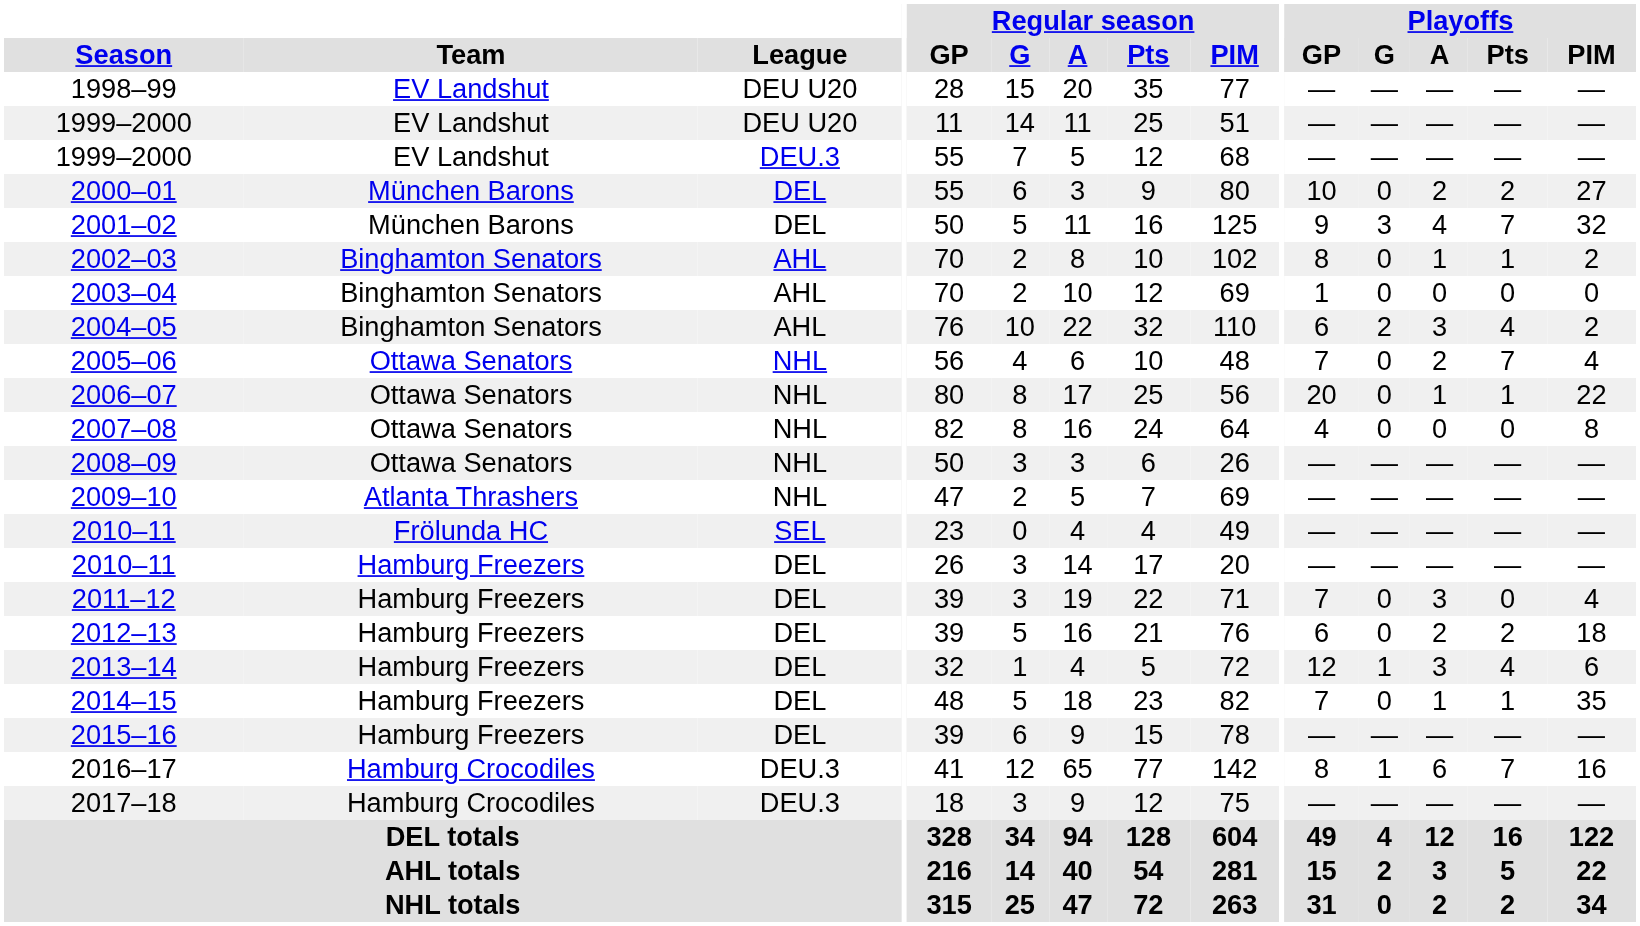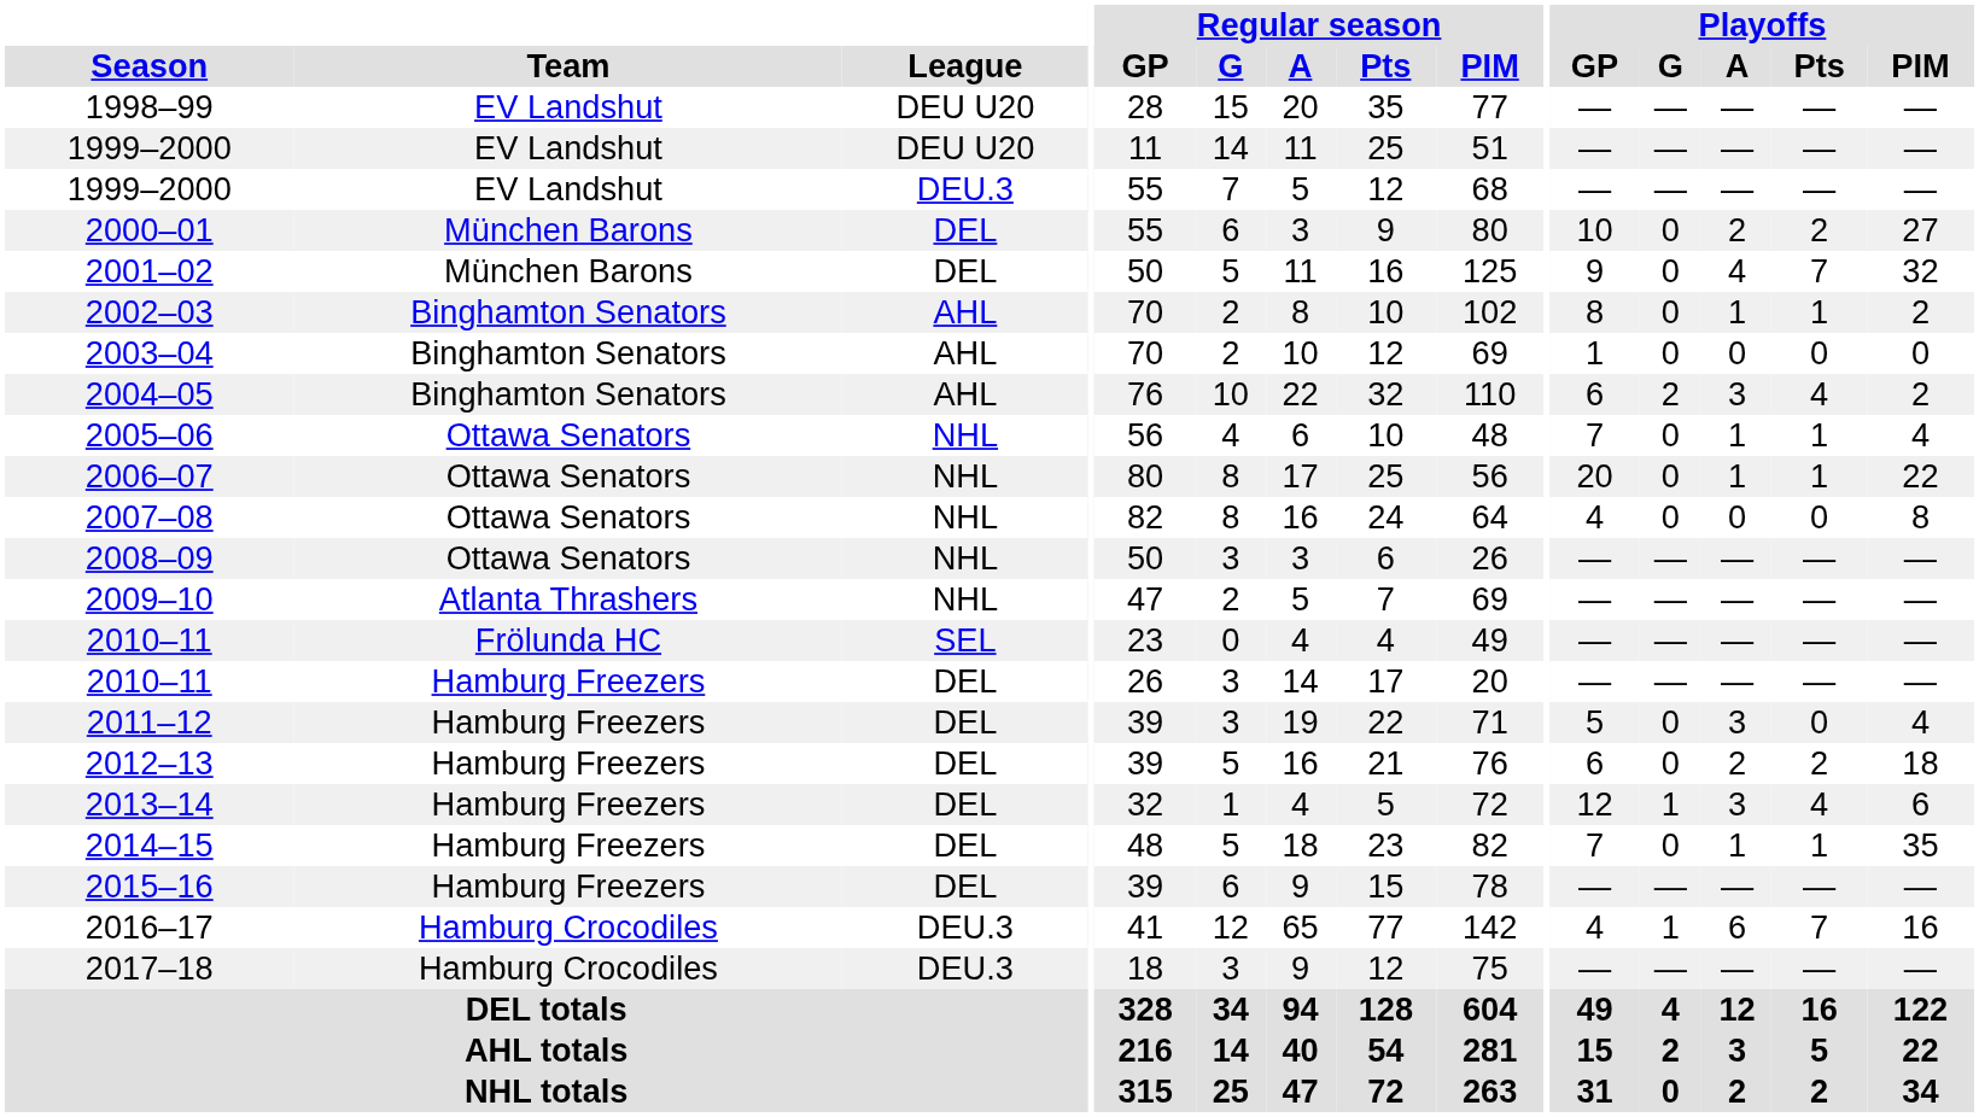 <table border="0" cellpadding="1" cellspacing="0" style="text-align:center; width:60em">
 <tr bgcolor="#e0e0e0">
 <th colspan="3" bgcolor="#ffffff"></th>
 <th rowspan="99" bgcolor="#ffffff"></th>
 <th colspan="5"><a href='#'>Regular season</a></th>
 <th rowspan="99" bgcolor="#ffffff"></th>
 <th colspan="5"><a href='#'>Playoffs</a></th>
 </tr>
 <tr bgcolor="#e0e0e0">
 <th><a href='#'>Season</a></th>
 <th>Team</th>
 <th>League</th>
 <th>GP</th>
 <th><a href='#'>G</a></th>
 <th><a href='#'>A</a></th>
 <th><a href='#'>Pts</a></th>
 <th><a href='#'>PIM</a></th>
 <th>GP</th>
 <th>G</th>
 <th>A</th>
 <th>Pts</th>
 <th>PIM</th>
 </tr>
 <tr>
 <td>1998–99</td>
 <td><a href='#'>EV Landshut</a></td>
 <td>DEU U20</td>
 <td>28</td>
 <td>15</td>
 <td>20</td>
 <td>35</td>
 <td>77</td>
 <td>—</td>
 <td>—</td>
 <td>—</td>
 <td>—</td>
 <td>—</td>
 </tr>
 <tr bgcolor="#f0f0f0">
 <td>1999–2000</td>
 <td>EV Landshut</td>
 <td>DEU U20</td>
 <td>11</td>
 <td>14</td>
 <td>11</td>
 <td>25</td>
 <td>51</td>
 <td>—</td>
 <td>—</td>
 <td>—</td>
 <td>—</td>
 <td>—</td>
 </tr>
 <tr>
 <td>1999–2000</td>
 <td>EV Landshut</td>
 <td><a href='#'>DEU.3</a></td>
 <td>55</td>
 <td>7</td>
 <td>5</td>
 <td>12</td>
 <td>68</td>
 <td>—</td>
 <td>—</td>
 <td>—</td>
 <td>—</td>
 <td>—</td>
 </tr>
 <tr bgcolor="#f0f0f0">
 <td><a href='#'>2000–01</a></td>
 <td><a href='#'>München Barons</a></td>
 <td><a href='#'>DEL</a></td>
 <td>55</td>
 <td>6</td>
 <td>3</td>
 <td>9</td>
 <td>80</td>
 <td>10</td>
 <td>0</td>
 <td>2</td>
 <td>2</td>
 <td>27</td>
 </tr>
 <tr>
 <td><a href='#'>2001–02</a></td>
 <td>München Barons</td>
 <td>DEL</td>
 <td>50</td>
 <td>5</td>
 <td>11</td>
 <td>16</td>
 <td>125</td>
 <td>9</td>
-<td>3</td>
+<td>0</td>
 <td>4</td>
 <td>7</td>
 <td>32</td>
 </tr>
 <tr bgcolor="#f0f0f0">
 <td><a href='#'>2002–03</a></td>
 <td><a href='#'>Binghamton Senators</a></td>
 <td><a href='#'>AHL</a></td>
 <td>70</td>
 <td>2</td>
 <td>8</td>
 <td>10</td>
 <td>102</td>
 <td>8</td>
 <td>0</td>
 <td>1</td>
 <td>1</td>
 <td>2</td>
 </tr>
 <tr>
 <td><a href='#'>2003–04</a></td>
 <td>Binghamton Senators</td>
 <td>AHL</td>
 <td>70</td>
 <td>2</td>
 <td>10</td>
 <td>12</td>
 <td>69</td>
 <td>1</td>
 <td>0</td>
 <td>0</td>
 <td>0</td>
 <td>0</td>
 </tr>
 <tr bgcolor="#f0f0f0">
 <td><a href='#'>2004–05</a></td>
 <td>Binghamton Senators</td>
 <td>AHL</td>
 <td>76</td>
 <td>10</td>
 <td>22</td>
 <td>32</td>
 <td>110</td>
 <td>6</td>
 <td>2</td>
 <td>3</td>
 <td>4</td>
 <td>2</td>
 </tr>
 <tr>
 <td><a href='#'>2005–06</a></td>
 <td><a href='#'>Ottawa Senators</a></td>
 <td><a href='#'>NHL</a></td>
 <td>56</td>
 <td>4</td>
 <td>6</td>
 <td>10</td>
 <td>48</td>
 <td>7</td>
 <td>0</td>
-<td>2</td>
-<td>7</td>
+<td>1</td>
+<td>1</td>
 <td>4</td>
 </tr>
 <tr bgcolor="#f0f0f0">
 <td><a href='#'>2006–07</a></td>
 <td>Ottawa Senators</td>
 <td>NHL</td>
 <td>80</td>
 <td>8</td>
 <td>17</td>
 <td>25</td>
 <td>56</td>
 <td>20</td>
 <td>0</td>
 <td>1</td>
 <td>1</td>
 <td>22</td>
 </tr>
 <tr>
 <td><a href='#'>2007–08</a></td>
 <td>Ottawa Senators</td>
 <td>NHL</td>
 <td>82</td>
 <td>8</td>
 <td>16</td>
 <td>24</td>
 <td>64</td>
 <td>4</td>
 <td>0</td>
 <td>0</td>
 <td>0</td>
 <td>8</td>
 </tr>
 <tr bgcolor="#f0f0f0">
 <td><a href='#'>2008–09</a></td>
 <td>Ottawa Senators</td>
 <td>NHL</td>
 <td>50</td>
 <td>3</td>
 <td>3</td>
 <td>6</td>
 <td>26</td>
 <td>—</td>
 <td>—</td>
 <td>—</td>
 <td>—</td>
 <td>—</td>
 </tr>
 <tr>
 <td><a href='#'>2009–10</a></td>
 <td><a href='#'>Atlanta Thrashers</a></td>
 <td>NHL</td>
 <td>47</td>
 <td>2</td>
 <td>5</td>
 <td>7</td>
 <td>69</td>
 <td>—</td>
 <td>—</td>
 <td>—</td>
 <td>—</td>
 <td>—</td>
 </tr>
 <tr bgcolor="#f0f0f0">
 <td><a href='#'>2010–11</a></td>
 <td><a href='#'>Frölunda HC</a></td>
 <td><a href='#'>SEL</a></td>
 <td>23</td>
 <td>0</td>
 <td>4</td>
 <td>4</td>
 <td>49</td>
 <td>—</td>
 <td>—</td>
 <td>—</td>
 <td>—</td>
 <td>—</td>
 </tr>
 <tr>
 <td><a href='#'>2010–11</a></td>
 <td><a href='#'>Hamburg Freezers</a></td>
 <td>DEL</td>
 <td>26</td>
 <td>3</td>
 <td>14</td>
 <td>17</td>
 <td>20</td>
 <td>—</td>
 <td>—</td>
 <td>—</td>
 <td>—</td>
 <td>—</td>
 </tr>
 <tr bgcolor="#f0f0f0">
 <td><a href='#'>2011–12</a></td>
 <td>Hamburg Freezers</td>
 <td>DEL</td>
 <td>39</td>
 <td>3</td>
 <td>19</td>
 <td>22</td>
 <td>71</td>
-<td>7</td>
+<td>5</td>
 <td>0</td>
 <td>3</td>
 <td>0</td>
 <td>4</td>
 </tr>
 <tr>
 <td><a href='#'>2012–13</a></td>
 <td>Hamburg Freezers</td>
 <td>DEL</td>
 <td>39</td>
 <td>5</td>
 <td>16</td>
 <td>21</td>
 <td>76</td>
 <td>6</td>
 <td>0</td>
 <td>2</td>
 <td>2</td>
 <td>18</td>
 </tr>
 <tr bgcolor="#f0f0f0">
 <td><a href='#'>2013–14</a></td>
 <td>Hamburg Freezers</td>
 <td>DEL</td>
 <td>32</td>
 <td>1</td>
 <td>4</td>
 <td>5</td>
 <td>72</td>
 <td>12</td>
 <td>1</td>
 <td>3</td>
 <td>4</td>
 <td>6</td>
 </tr>
 <tr>
 <td><a href='#'>2014–15</a></td>
 <td>Hamburg Freezers</td>
 <td>DEL</td>
 <td>48</td>
 <td>5</td>
 <td>18</td>
 <td>23</td>
 <td>82</td>
 <td>7</td>
 <td>0</td>
 <td>1</td>
 <td>1</td>
 <td>35</td>
 </tr>
 <tr bgcolor="#f0f0f0">
 <td><a href='#'>2015–16</a></td>
 <td>Hamburg Freezers</td>
 <td>DEL</td>
 <td>39</td>
 <td>6</td>
 <td>9</td>
 <td>15</td>
 <td>78</td>
 <td>—</td>
 <td>—</td>
 <td>—</td>
 <td>—</td>
 <td>—</td>
 </tr>
 <tr>
 <td>2016–17</td>
 <td><a href='#'>Hamburg Crocodiles</a></td>
 <td>DEU.3</td>
 <td>41</td>
 <td>12</td>
 <td>65</td>
 <td>77</td>
 <td>142</td>
-<td>8</td>
+<td>4</td>
 <td>1</td>
 <td>6</td>
 <td>7</td>
 <td>16</td>
 </tr>
 <tr bgcolor="#f0f0f0">
 <td>2017–18</td>
 <td>Hamburg Crocodiles</td>
 <td>DEU.3</td>
 <td>18</td>
 <td>3</td>
 <td>9</td>
 <td>12</td>
 <td>75</td>
 <td>—</td>
 <td>—</td>
 <td>—</td>
 <td>—</td>
 <td>—</td>
 </tr>
 <tr bgcolor="#e0e0e0">
 <th colspan="3">DEL totals</th>
 <th>328</th>
 <th>34</th>
 <th>94</th>
 <th>128</th>
 <th>604</th>
 <th>49</th>
 <th>4</th>
 <th>12</th>
 <th>16</th>
 <th>122</th>
 </tr>
 <tr bgcolor="#e0e0e0">
 <th colspan="3">AHL totals</th>
 <th>216</th>
 <th>14</th>
 <th>40</th>
 <th>54</th>
 <th>281</th>
 <th>15</th>
 <th>2</th>
 <th>3</th>
 <th>5</th>
 <th>22</th>
 </tr>
 <tr bgcolor="#e0e0e0">
 <th colspan="3">NHL totals</th>
 <th>315</th>
 <th>25</th>
 <th>47</th>
 <th>72</th>
 <th>263</th>
 <th>31</th>
 <th>0</th>
 <th>2</th>
 <th>2</th>
 <th>34</th>
 </tr>
 </table>
